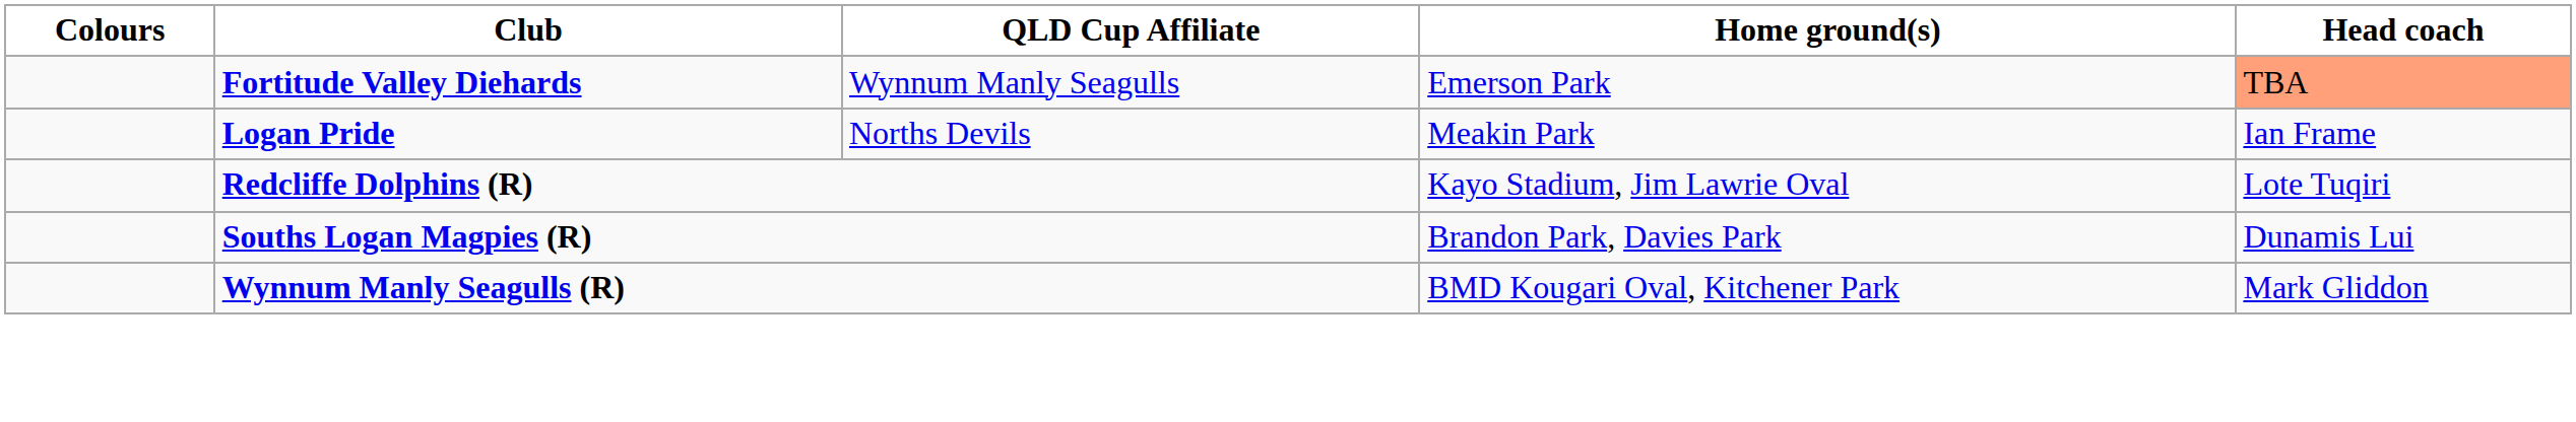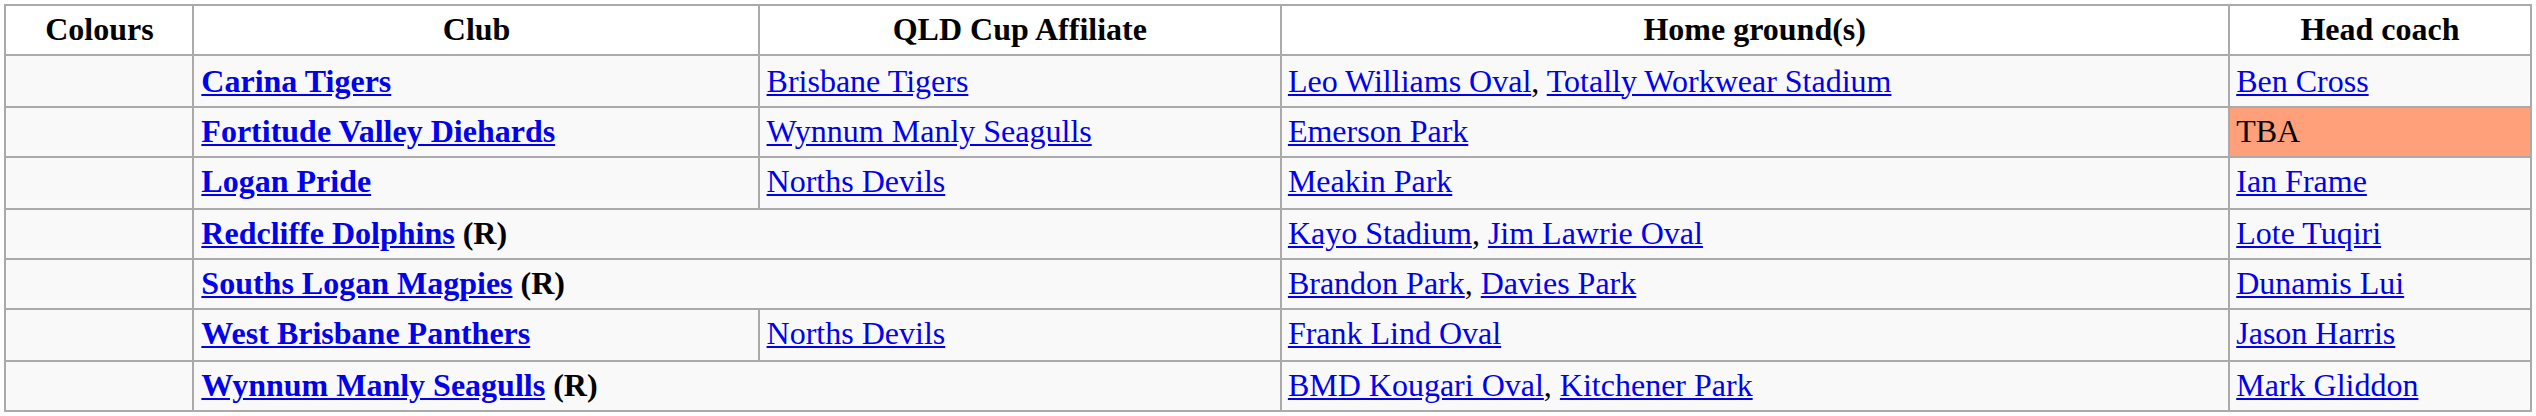 <table class="wikitable" style="width:100%; text-align:left">
 <tr>
 <th style="background:white">Colours</th>
 <th style="background:white">Club</th>
 <th style="background:white">QLD Cup Affiliate</th>
 <th style="background:white">Home ground(s)</th>
 <th style="background:white">Head coach</th>
+</tr>
+<tr>
+<td></td>
+<td><strong><a href='#'>Carina Tigers</a></strong></td>
+<td> <a href='#'>Brisbane Tigers</a></td>
+<td><a href='#'>Leo Williams Oval</a>, <a href='#'>Totally Workwear Stadium</a></td>
+<td><a href='#'>Ben Cross</a></td>
 </tr>
 <tr>
 <td></td>
 <td><strong><a href='#'>Fortitude Valley Diehards</a></strong></td>
 <td> <a href='#'>Wynnum Manly Seagulls</a></td>
 <td><a href='#'>Emerson Park</a></td>
 <td style="background: lightsalmon;">TBA</td>
 </tr>
 <tr>
 <td></td>
 <td><strong><a href='#'>Logan Pride</a></strong></td>
 <td> <a href='#'>Norths Devils</a></td>
 <td><a href='#'>Meakin Park</a></td>
 <td><a href='#'>Ian Frame</a></td>
 </tr>
 <tr>
 <td></td>
 <td colspan="2"><strong><a href='#'>Redcliffe Dolphins</a> (R)</strong></td>
 <td><a href='#'>Kayo Stadium</a>, <a href='#'>Jim Lawrie Oval</a></td>
 <td><a href='#'>Lote Tuqiri</a></td>
 </tr>
 <tr>
 <td></td>
 <td colspan="2"><strong><a href='#'>Souths Logan Magpies</a> (R)</strong></td>
 <td><a href='#'>Brandon Park</a>, <a href='#'>Davies Park</a></td>
 <td><a href='#'>Dunamis Lui</a></td>
 </tr>
 <tr>
 <td></td>
+<td><strong><a href='#'>West Brisbane Panthers</a></strong></td>
+<td> <a href='#'>Norths Devils</a></td>
+<td><a href='#'>Frank Lind Oval</a></td>
+<td><a href='#'>Jason Harris</a></td>
+</tr>
+<tr>
+<td></td>
 <td colspan="2"><strong><a href='#'>Wynnum Manly Seagulls</a> (R)</strong></td>
 <td><a href='#'>BMD Kougari Oval</a>, <a href='#'>Kitchener Park</a></td>
 <td><a href='#'>Mark Gliddon</a></td>
 </tr>
 </table>
